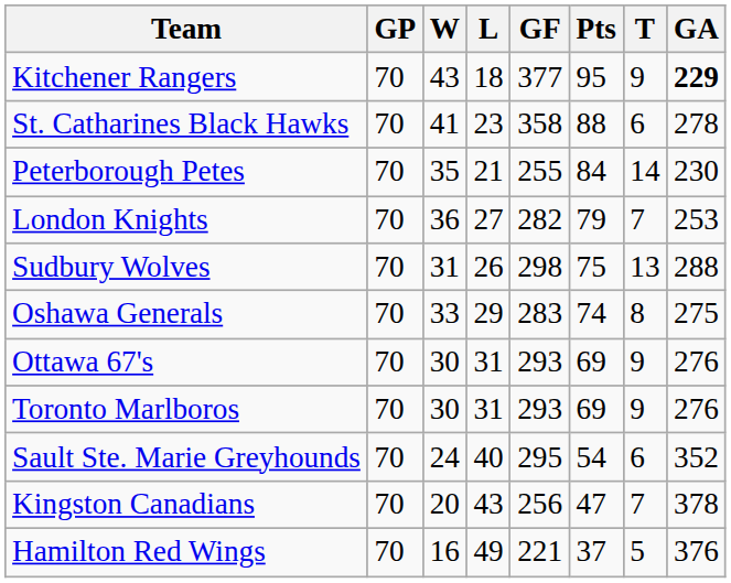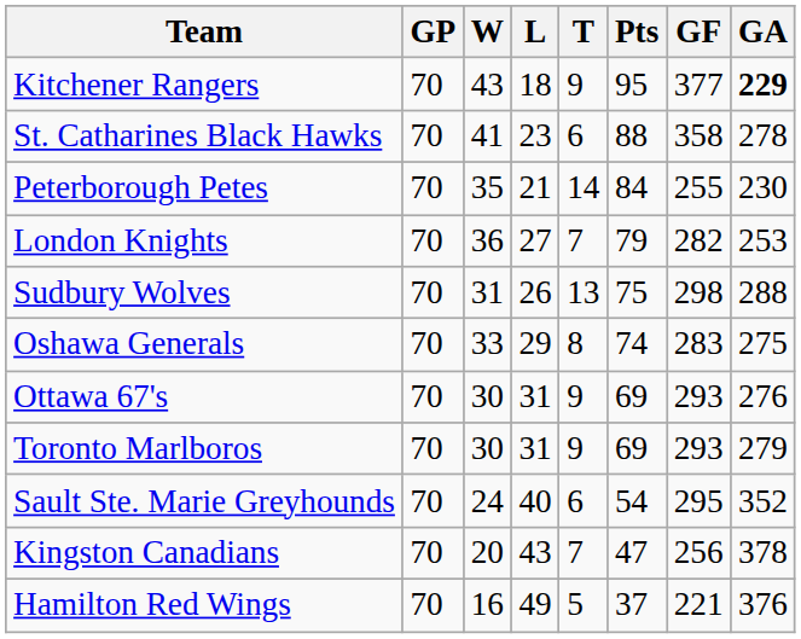 <table class="wikitable">
 <tr>
 <th>Team</th>
 <th>GP</th>
 <th>W</th>
 <th>L</th>
+<th>T</th>
+<th>Pts</th>
 <th>GF</th>
-<th>Pts</th>
-<th>T</th>
 <th>GA</th>
 </tr>
 <tr>
 <td><a href='#'>Kitchener Rangers</a></td>
 <td>70</td>
 <td>43</td>
 <td>18</td>
+<td>9</td>
+<td>95</td>
 <td>377</td>
-<td>95</td>
-<td>9</td>
 <td><strong>229</strong></td>
 </tr>
 <tr>
 <td><a href='#'>St. Catharines Black Hawks</a></td>
 <td>70</td>
 <td>41</td>
 <td>23</td>
+<td>6</td>
+<td>88</td>
 <td>358</td>
-<td>88</td>
-<td>6</td>
 <td>278</td>
 </tr>
 <tr>
 <td><a href='#'>Peterborough Petes</a></td>
 <td>70</td>
 <td>35</td>
 <td>21</td>
+<td>14</td>
+<td>84</td>
 <td>255</td>
-<td>84</td>
-<td>14</td>
 <td>230</td>
 </tr>
 <tr>
 <td><a href='#'>London Knights</a></td>
 <td>70</td>
 <td>36</td>
 <td>27</td>
+<td>7</td>
+<td>79</td>
 <td>282</td>
-<td>79</td>
-<td>7</td>
 <td>253</td>
 </tr>
 <tr>
 <td><a href='#'>Sudbury Wolves</a></td>
 <td>70</td>
 <td>31</td>
 <td>26</td>
+<td>13</td>
+<td>75</td>
 <td>298</td>
-<td>75</td>
-<td>13</td>
 <td>288</td>
 </tr>
 <tr>
 <td><a href='#'>Oshawa Generals</a></td>
 <td>70</td>
 <td>33</td>
 <td>29</td>
+<td>8</td>
+<td>74</td>
 <td>283</td>
-<td>74</td>
-<td>8</td>
 <td>275</td>
 </tr>
 <tr>
 <td><a href='#'>Ottawa 67's</a></td>
 <td>70</td>
 <td>30</td>
 <td>31</td>
+<td>9</td>
+<td>69</td>
 <td>293</td>
-<td>69</td>
-<td>9</td>
 <td>276</td>
 </tr>
 <tr>
 <td><a href='#'>Toronto Marlboros</a></td>
 <td>70</td>
 <td>30</td>
 <td>31</td>
+<td>9</td>
+<td>69</td>
 <td>293</td>
-<td>69</td>
-<td>9</td>
-<td>276</td>
+<td>279</td>
 </tr>
 <tr>
 <td><a href='#'>Sault Ste. Marie Greyhounds</a></td>
 <td>70</td>
 <td>24</td>
 <td>40</td>
+<td>6</td>
+<td>54</td>
 <td>295</td>
-<td>54</td>
-<td>6</td>
 <td>352</td>
 </tr>
 <tr>
 <td><a href='#'>Kingston Canadians</a></td>
 <td>70</td>
 <td>20</td>
 <td>43</td>
+<td>7</td>
+<td>47</td>
 <td>256</td>
-<td>47</td>
-<td>7</td>
 <td>378</td>
 </tr>
 <tr>
 <td><a href='#'>Hamilton Red Wings</a></td>
 <td>70</td>
 <td>16</td>
 <td>49</td>
+<td>5</td>
+<td>37</td>
 <td>221</td>
-<td>37</td>
-<td>5</td>
 <td>376</td>
 </tr>
 </table>
